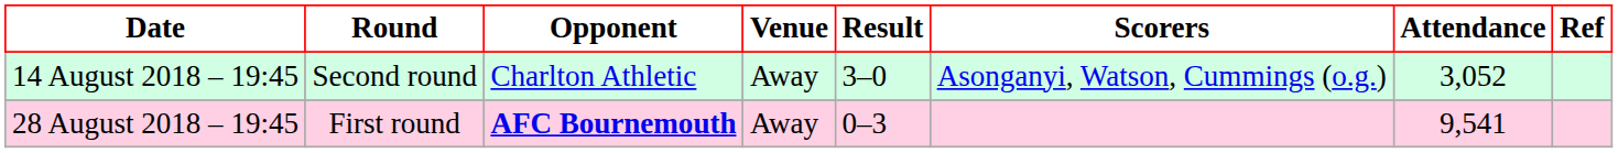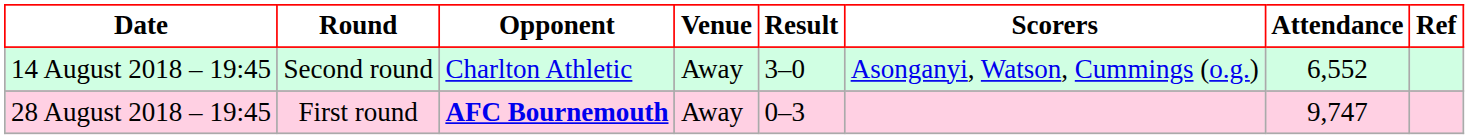 <table class="wikitable">
 <tr>
 <th style="background:#FFFFFF; color:black; border:1px solid red;">Date</th>
 <th style="background:#FFFFFF; color:black; border:1px solid red;">Round</th>
 <th style="background:#FFFFFF; color:black; border:1px solid red;">Opponent</th>
 <th style="background:#FFFFFF; color:black; border:1px solid red;">Venue</th>
 <th style="background:#FFFFFF; color:black; border:1px solid red;">Result</th>
 <th style="background:#FFFFFF; color:black; border:1px solid red;">Scorers</th>
 <th style="background:#FFFFFF; color:black; border:1px solid red;">Attendance</th>
 <th style="background:#FFFFFF; color:black; border:1px solid red;">Ref</th>
 </tr>
 <tr bgcolor = "#d0ffe3">
 <td>14 August 2018 – 19:45</td>
 <td align="center">Second round</td>
 <td><a href='#'>Charlton Athletic</a></td>
 <td>Away</td>
 <td>3–0</td>
 <td><a href='#'>Asonganyi</a>, <a href='#'>Watson</a>, <a href='#'>Cummings</a> (<a href='#'>o.g.</a>)</td>
-<td align="center">3,052</td>
+<td align="center">6,552</td>
 <td></td>
 </tr>
 <tr bgcolor = "#ffd0e3">
 <td>28 August 2018 – 19:45</td>
 <td align="center">First round</td>
 <td><strong><a href='#'>AFC Bournemouth</a></strong></td>
 <td>Away</td>
 <td>0–3</td>
 <td> </td>
-<td align="center">9,541</td>
+<td align="center">9,747</td>
 <td></td>
 </tr>
 </table>
